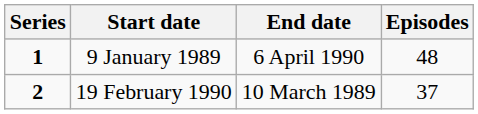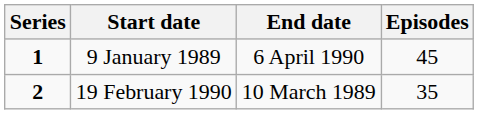 <table class="wikitable" style="text-align:center;">
 <tr>
 <th>Series</th>
 <th>Start date</th>
 <th>End date</th>
 <th>Episodes</th>
 </tr>
 <tr>
 <td><strong>1</strong></td>
 <td>9 January 1989</td>
 <td>6 April 1990</td>
-<td>48</td>
+<td>45</td>
 </tr>
 <tr>
 <td><strong>2</strong></td>
 <td>19 February 1990</td>
 <td>10 March 1989</td>
-<td>37</td>
+<td>35</td>
 </tr>
 </table>
